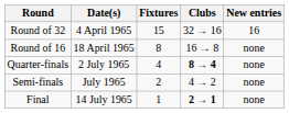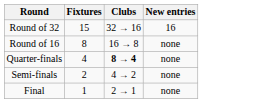 <table class="wikitable" style="text-align:center">
 <tr>
 <th>Round</th>
-<th>Date(s)</th>
 <th>Fixtures</th>
 <th>Clubs</th>
 <th>New entries</th>
 </tr>
 <tr>
 <td>Round of 32</td>
-<td>4 April 1965</td>
 <td>15</td>
 <td>32 → 16</td>
 <td>16</td>
 </tr>
 <tr>
 <td>Round of 16</td>
-<td>18 April 1965</td>
 <td>8</td>
 <td>16 → 8</td>
 <td>none</td>
 </tr>
 <tr>
 <td>Quarter-finals</td>
-<td>2 July 1965</td>
 <td>4</td>
 <td><strong>8 → 4</strong></td>
 <td>none</td>
 </tr>
 <tr>
 <td>Semi-finals</td>
-<td>July 1965</td>
 <td>2</td>
 <td>4 → 2</td>
 <td>none</td>
 </tr>
 <tr>
 <td>Final</td>
-<td>14 July 1965</td>
 <td>1</td>
-<td><strong>2 → 1</strong></td>
+<td>2 → 1</td>
 <td>none</td>
 </tr>
 </table>
